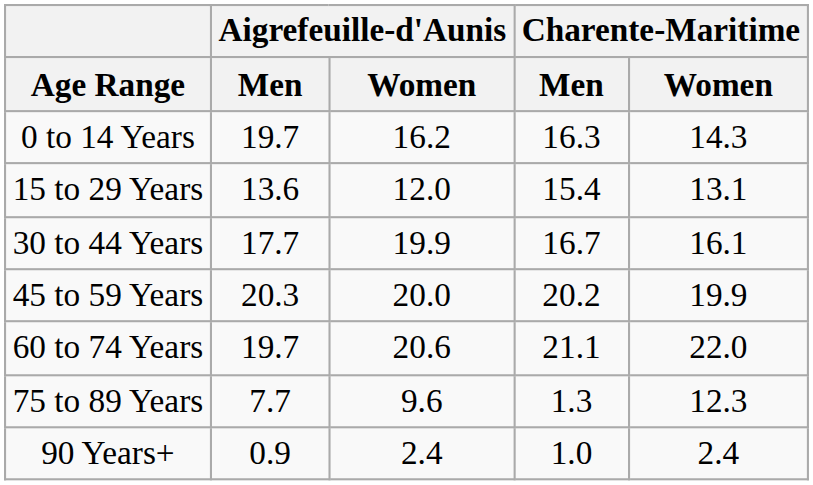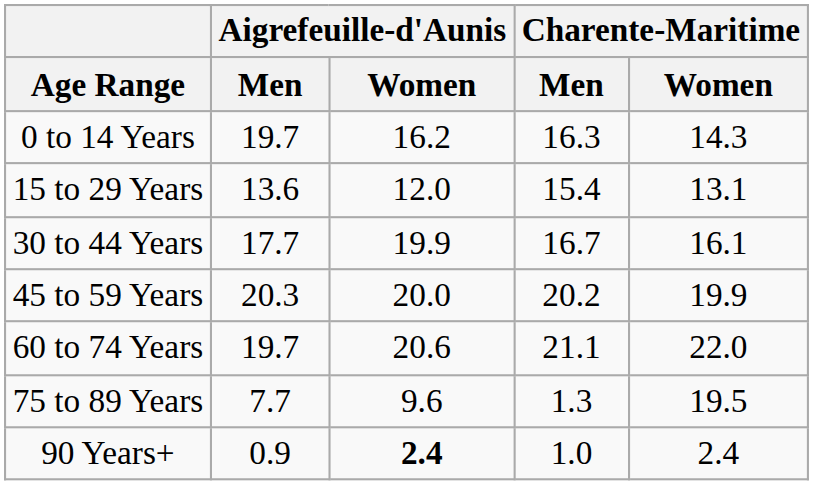 <table class="wikitable" style="text-align:center;">
 <tr>
 <th></th>
 <th colspan=2>Aigrefeuille-d'Aunis</th>
 <th colspan=2>Charente-Maritime</th>
 </tr>
 <tr>
 <th>Age Range</th>
 <th>Men</th>
 <th>Women</th>
 <th>Men</th>
 <th>Women</th>
 </tr>
 <tr>
 <td>0 to 14 Years</td>
 <td>19.7</td>
 <td>16.2</td>
 <td>16.3</td>
 <td>14.3</td>
 </tr>
 <tr>
 <td>15 to 29 Years</td>
 <td>13.6</td>
 <td>12.0</td>
 <td>15.4</td>
 <td>13.1</td>
 </tr>
 <tr>
 <td>30 to 44 Years</td>
 <td>17.7</td>
 <td>19.9</td>
 <td>16.7</td>
 <td>16.1</td>
 </tr>
 <tr>
 <td>45 to 59 Years</td>
 <td>20.3</td>
 <td>20.0</td>
 <td>20.2</td>
 <td>19.9</td>
 </tr>
 <tr>
 <td>60 to 74 Years</td>
 <td>19.7</td>
 <td>20.6</td>
 <td>21.1</td>
 <td>22.0</td>
 </tr>
 <tr>
 <td>75 to 89 Years</td>
 <td>7.7</td>
 <td>9.6</td>
 <td>1.3</td>
-<td>12.3</td>
+<td>19.5</td>
 </tr>
 <tr>
 <td>90 Years+</td>
 <td>0.9</td>
-<td>2.4</td>
+<td><strong>2.4</strong></td>
 <td>1.0</td>
 <td>2.4</td>
 </tr>
 </table>
